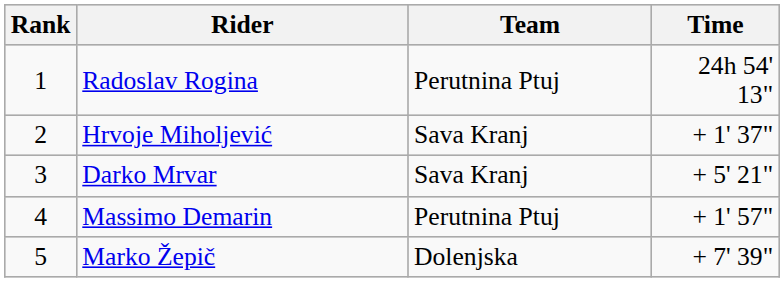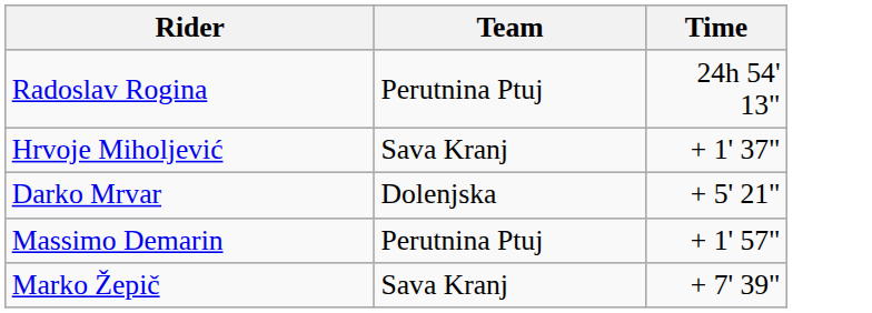 <table class="wikitable">
 <tr>
-<th>Rank</th>
 <th>Rider</th>
 <th>Team</th>
 <th>Time</th>
 </tr>
 <tr>
-<td align=center>1</td>
 <td width=200> <a href='#'>Radoslav Rogina</a> </td>
 <td width=145>Perutnina Ptuj</td>
 <td width=72 align=right>24h 54' 13"</td>
 </tr>
 <tr>
-<td align=center>2</td>
 <td> <a href='#'>Hrvoje Miholjević</a></td>
 <td>Sava Kranj</td>
 <td align=right>+ 1' 37"</td>
 </tr>
 <tr>
-<td align=center>3</td>
 <td> <a href='#'>Darko Mrvar</a></td>
-<td>Sava Kranj</td>
+<td>Dolenjska</td>
 <td align=right>+ 5' 21"</td>
 </tr>
 <tr>
-<td align=center>4</td>
 <td> <a href='#'>Massimo Demarin</a></td>
 <td>Perutnina Ptuj</td>
 <td align=right>+ 1' 57"</td>
 </tr>
 <tr>
-<td align=center>5</td>
 <td> <a href='#'>Marko Žepič</a></td>
-<td>Dolenjska</td>
+<td>Sava Kranj</td>
 <td align=right>+ 7' 39"</td>
 </tr>
 </table>
